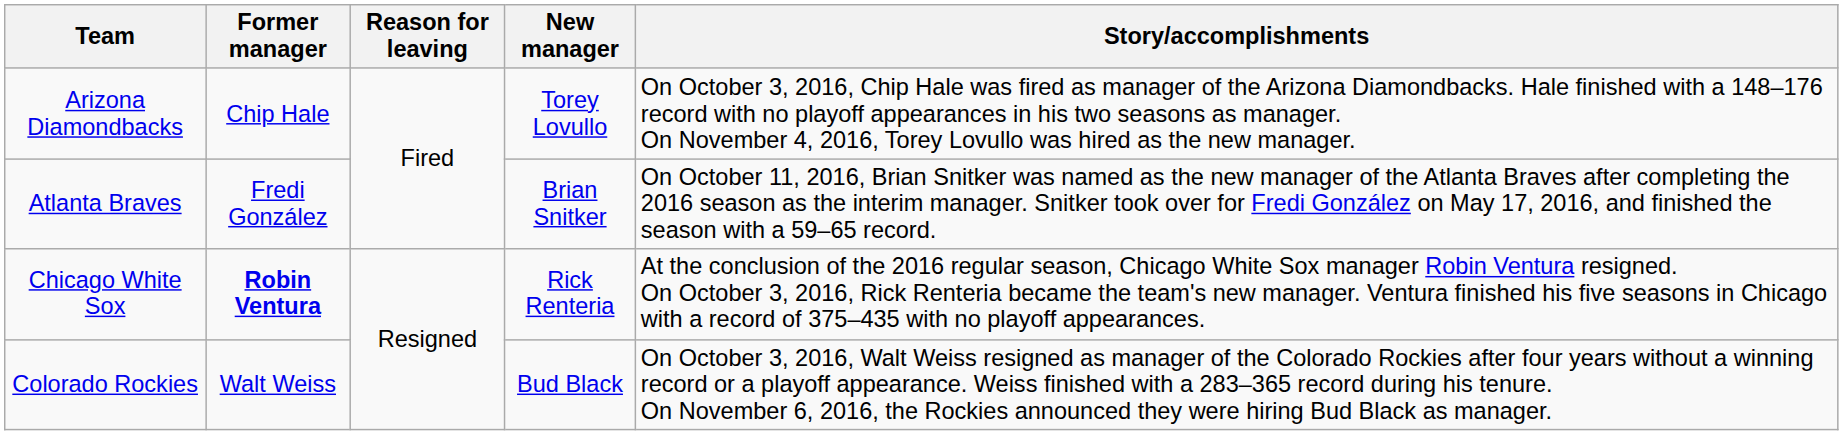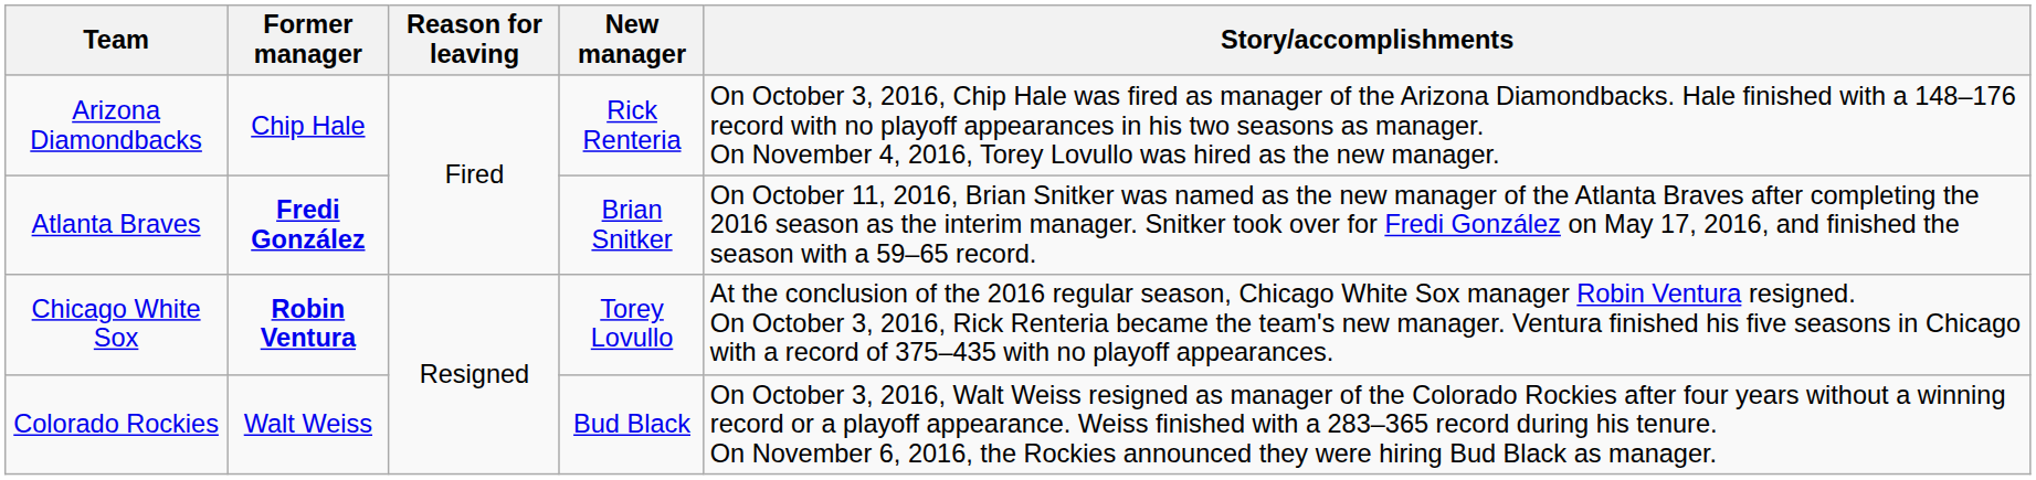 <table class="wikitable plainrowheaders">
 <tr>
 <th>Team</th>
 <th>Former manager</th>
 <th>Reason for leaving</th>
 <th>New manager</th>
 <th>Story/accomplishments</th>
 </tr>
 <tr>
 <td style="text-align:center;"><a href='#'>Arizona Diamondbacks</a></td>
 <td style="text-align:center;"><a href='#'>Chip Hale</a></td>
 <td rowspan=2 style="text-align:center;">Fired</td>
-<td style="text-align:center;"><a href='#'>Torey Lovullo</a></td>
+<td style="text-align:center;"><a href='#'>Rick Renteria</a></td>
 <td>On October 3, 2016, Chip Hale was fired as manager of the Arizona Diamondbacks. Hale finished with a 148–176 record with no playoff appearances in his two seasons as manager.<br>On November 4, 2016, Torey Lovullo was hired as the new manager.</td>
 </tr>
 <tr>
 <td style="text-align:center;"><a href='#'>Atlanta Braves</a></td>
-<td style="text-align:center;"><a href='#'>Fredi González</a></td>
+<td style="text-align:center;"><strong><a href='#'>Fredi González</a></strong></td>
 <td style="text-align:center;"><a href='#'>Brian Snitker</a></td>
 <td>On October 11, 2016, Brian Snitker was named as the new manager of the Atlanta Braves after completing the 2016 season as the interim manager. Snitker took over for <a href='#'>Fredi González</a> on May 17, 2016, and finished the season with a 59–65 record.</td>
 </tr>
 <tr>
 <td style="text-align:center;"><a href='#'>Chicago White Sox</a></td>
 <td style="text-align:center;"><strong><a href='#'>Robin Ventura</a></strong></td>
 <td rowspan=2 style="text-align:center;">Resigned</td>
-<td style="text-align:center;"><a href='#'>Rick Renteria</a></td>
+<td style="text-align:center;"><a href='#'>Torey Lovullo</a></td>
 <td>At the conclusion of the 2016 regular season, Chicago White Sox manager <a href='#'>Robin Ventura</a> resigned.<br>On October 3, 2016, Rick Renteria became the team's new manager. Ventura finished his five seasons in Chicago with a record of 375–435 with no playoff appearances.</td>
 </tr>
 <tr>
 <td style="text-align:center;"><a href='#'>Colorado Rockies</a></td>
 <td style="text-align:center;"><a href='#'>Walt Weiss</a></td>
 <td style="text-align:center;"><a href='#'>Bud Black</a></td>
 <td>On October 3, 2016, Walt Weiss resigned as manager of the Colorado Rockies after four years without a winning record or a playoff appearance. Weiss finished with a 283–365 record during his tenure.<br>On November 6, 2016, the Rockies announced they were hiring Bud Black as manager.</td>
 </tr>
 </table>
